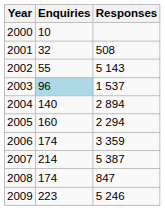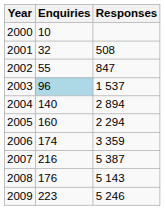 <table class="wikitable">
 <tr>
 <th>Year</th>
 <th>Enquiries</th>
 <th>Responses</th>
 </tr>
 <tr>
 <td>2000</td>
 <td>10</td>
 <td></td>
 </tr>
 <tr>
 <td>2001</td>
 <td>32</td>
 <td>508</td>
 </tr>
 <tr>
 <td>2002</td>
 <td>55</td>
-<td>5 143</td>
+<td>847</td>
 </tr>
 <tr>
 <td>2003</td>
 <td style="background: lightblue;">96</td>
 <td>1 537</td>
 </tr>
 <tr>
 <td>2004</td>
 <td>140</td>
 <td>2 894</td>
 </tr>
 <tr>
 <td>2005</td>
 <td>160</td>
 <td>2 294</td>
 </tr>
 <tr>
 <td>2006</td>
 <td>174</td>
 <td>3 359</td>
 </tr>
 <tr>
 <td>2007</td>
-<td>214</td>
+<td>216</td>
 <td>5 387</td>
 </tr>
 <tr>
 <td>2008</td>
-<td>174</td>
-<td>847</td>
+<td>176</td>
+<td>5 143</td>
 </tr>
 <tr>
 <td>2009</td>
 <td>223</td>
 <td>5 246</td>
 </tr>
 </table>
